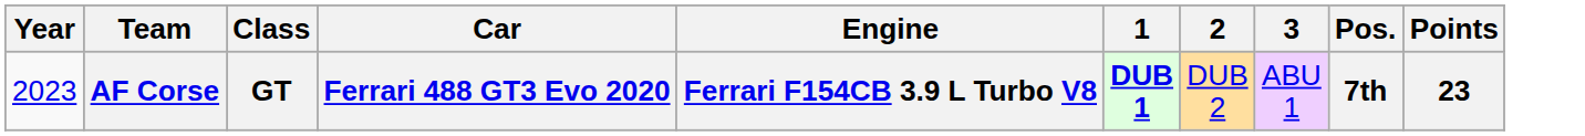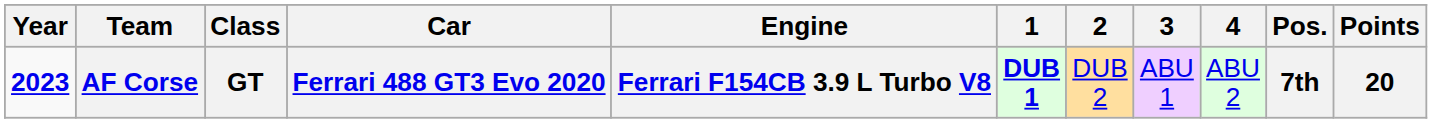 <table class="wikitable" style="text-align:center; font-size:90%">
 <tr>
 <th>Year</th>
 <th>Team</th>
 <th>Class</th>
 <th>Car</th>
 <th>Engine</th>
 <th>1</th>
 <th>2</th>
 <th>3</th>
+<th>4</th>
 <th>Pos.</th>
 <th>Points</th>
 </tr>
 <tr>
-<td><a href='#'>2023</a></td>
+<td><strong><a href='#'>2023</a></strong></td>
 <th><a href='#'>AF Corse</a></th>
 <th>GT</th>
 <th><a href='#'>Ferrari 488 GT3 Evo 2020</a></th>
 <th><a href='#'>Ferrari F154CB</a> 3.9 L Turbo <a href='#'>V8</a></th>
 <td style="background:#DFFFDF;"><strong><a href='#'>DUB<br>1</a><br></strong></td>
 <td style="background:#FFDF9F;"><a href='#'>DUB<br>2</a><br></td>
 <td style="background:#EFCFFF;"><a href='#'>ABU<br>1</a><br></td>
+<td style="background:#DFFFDF;"><a href='#'>ABU<br>2</a><br></td>
 <th>7th</th>
-<th>23</th>
+<th>20</th>
 </tr>
 </table>
